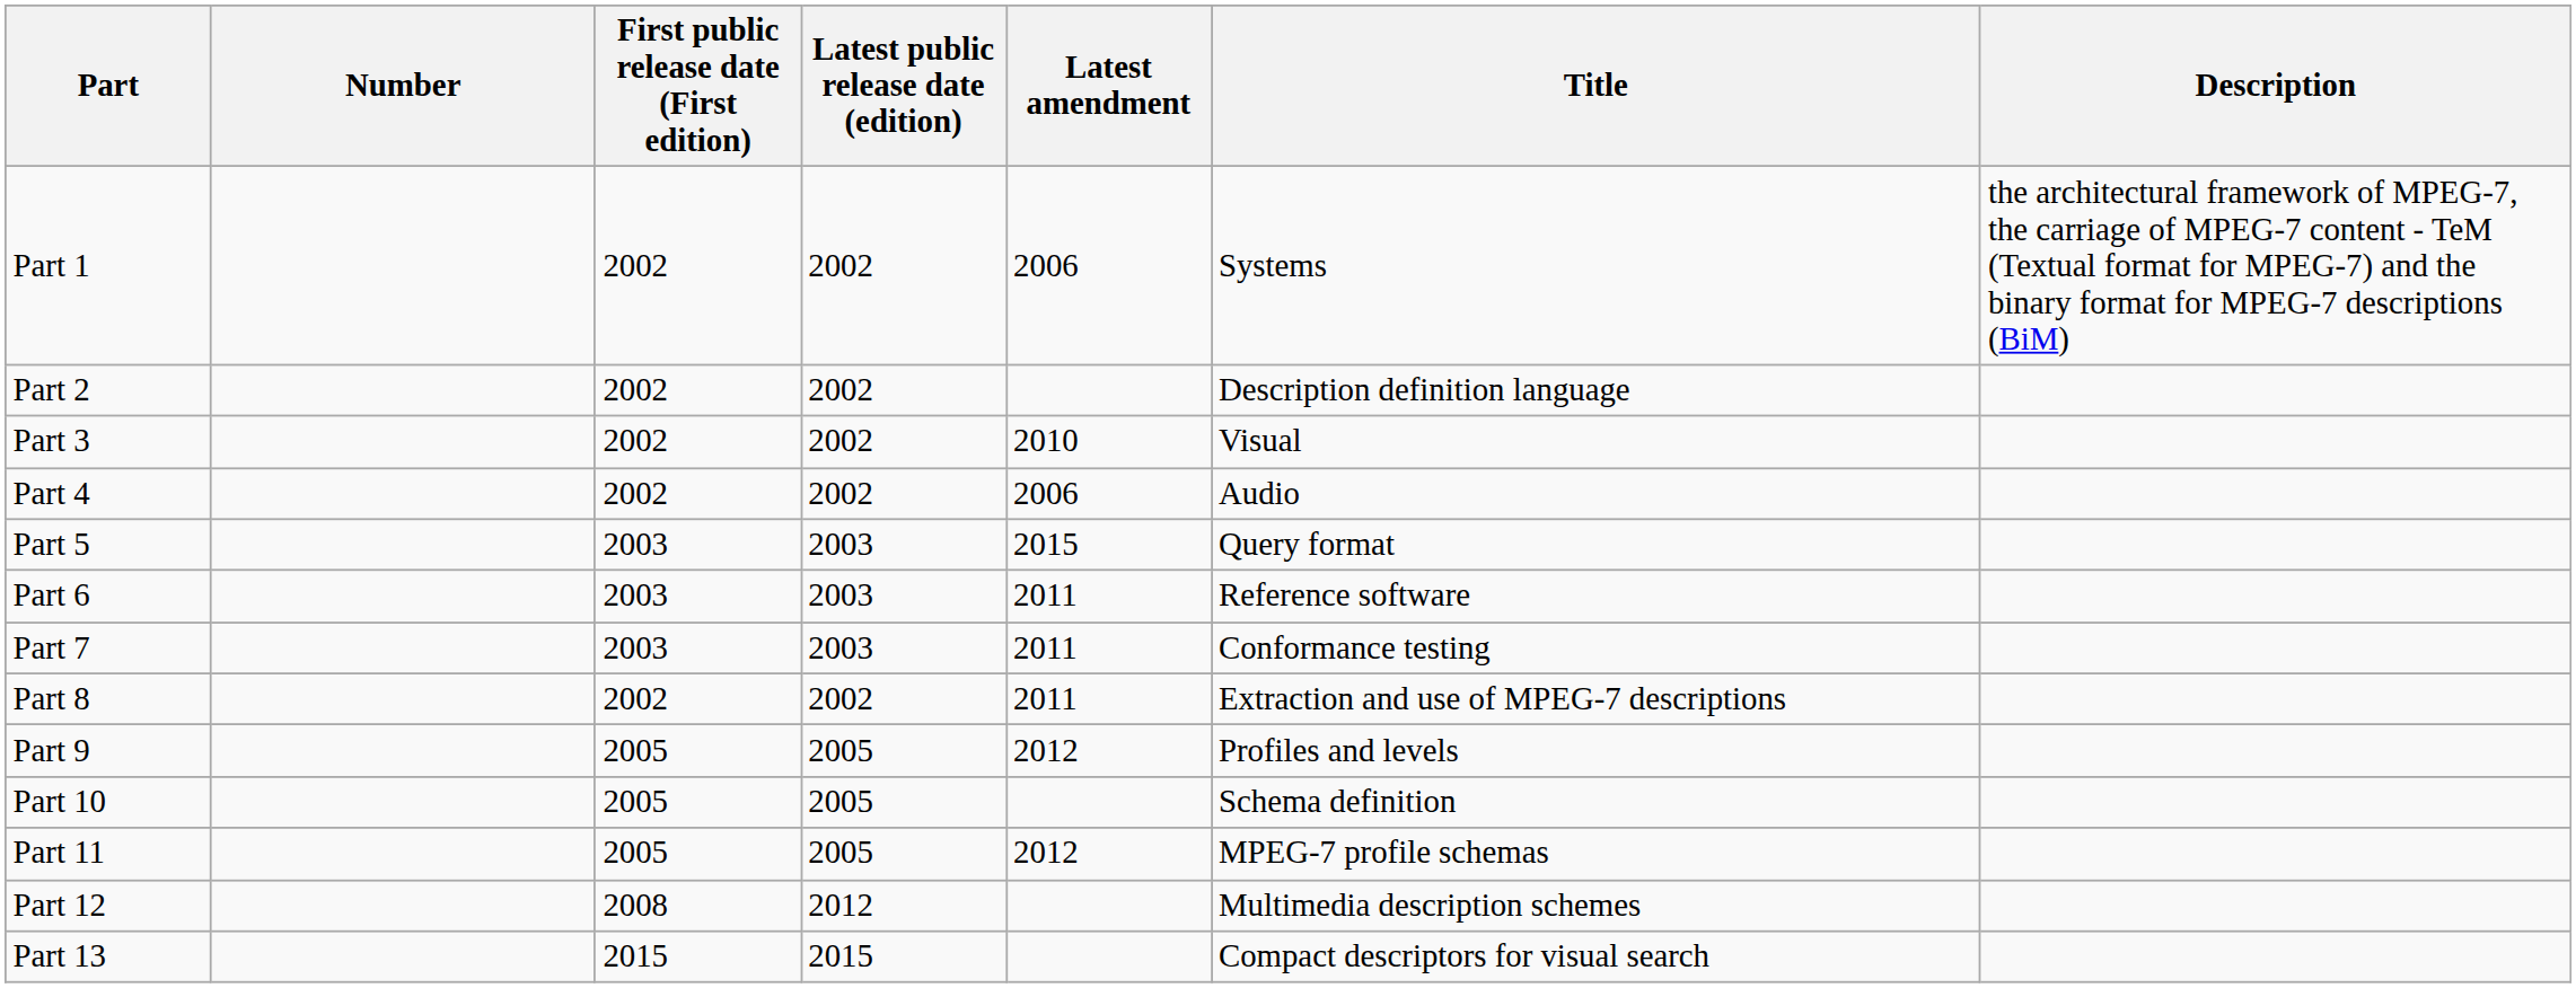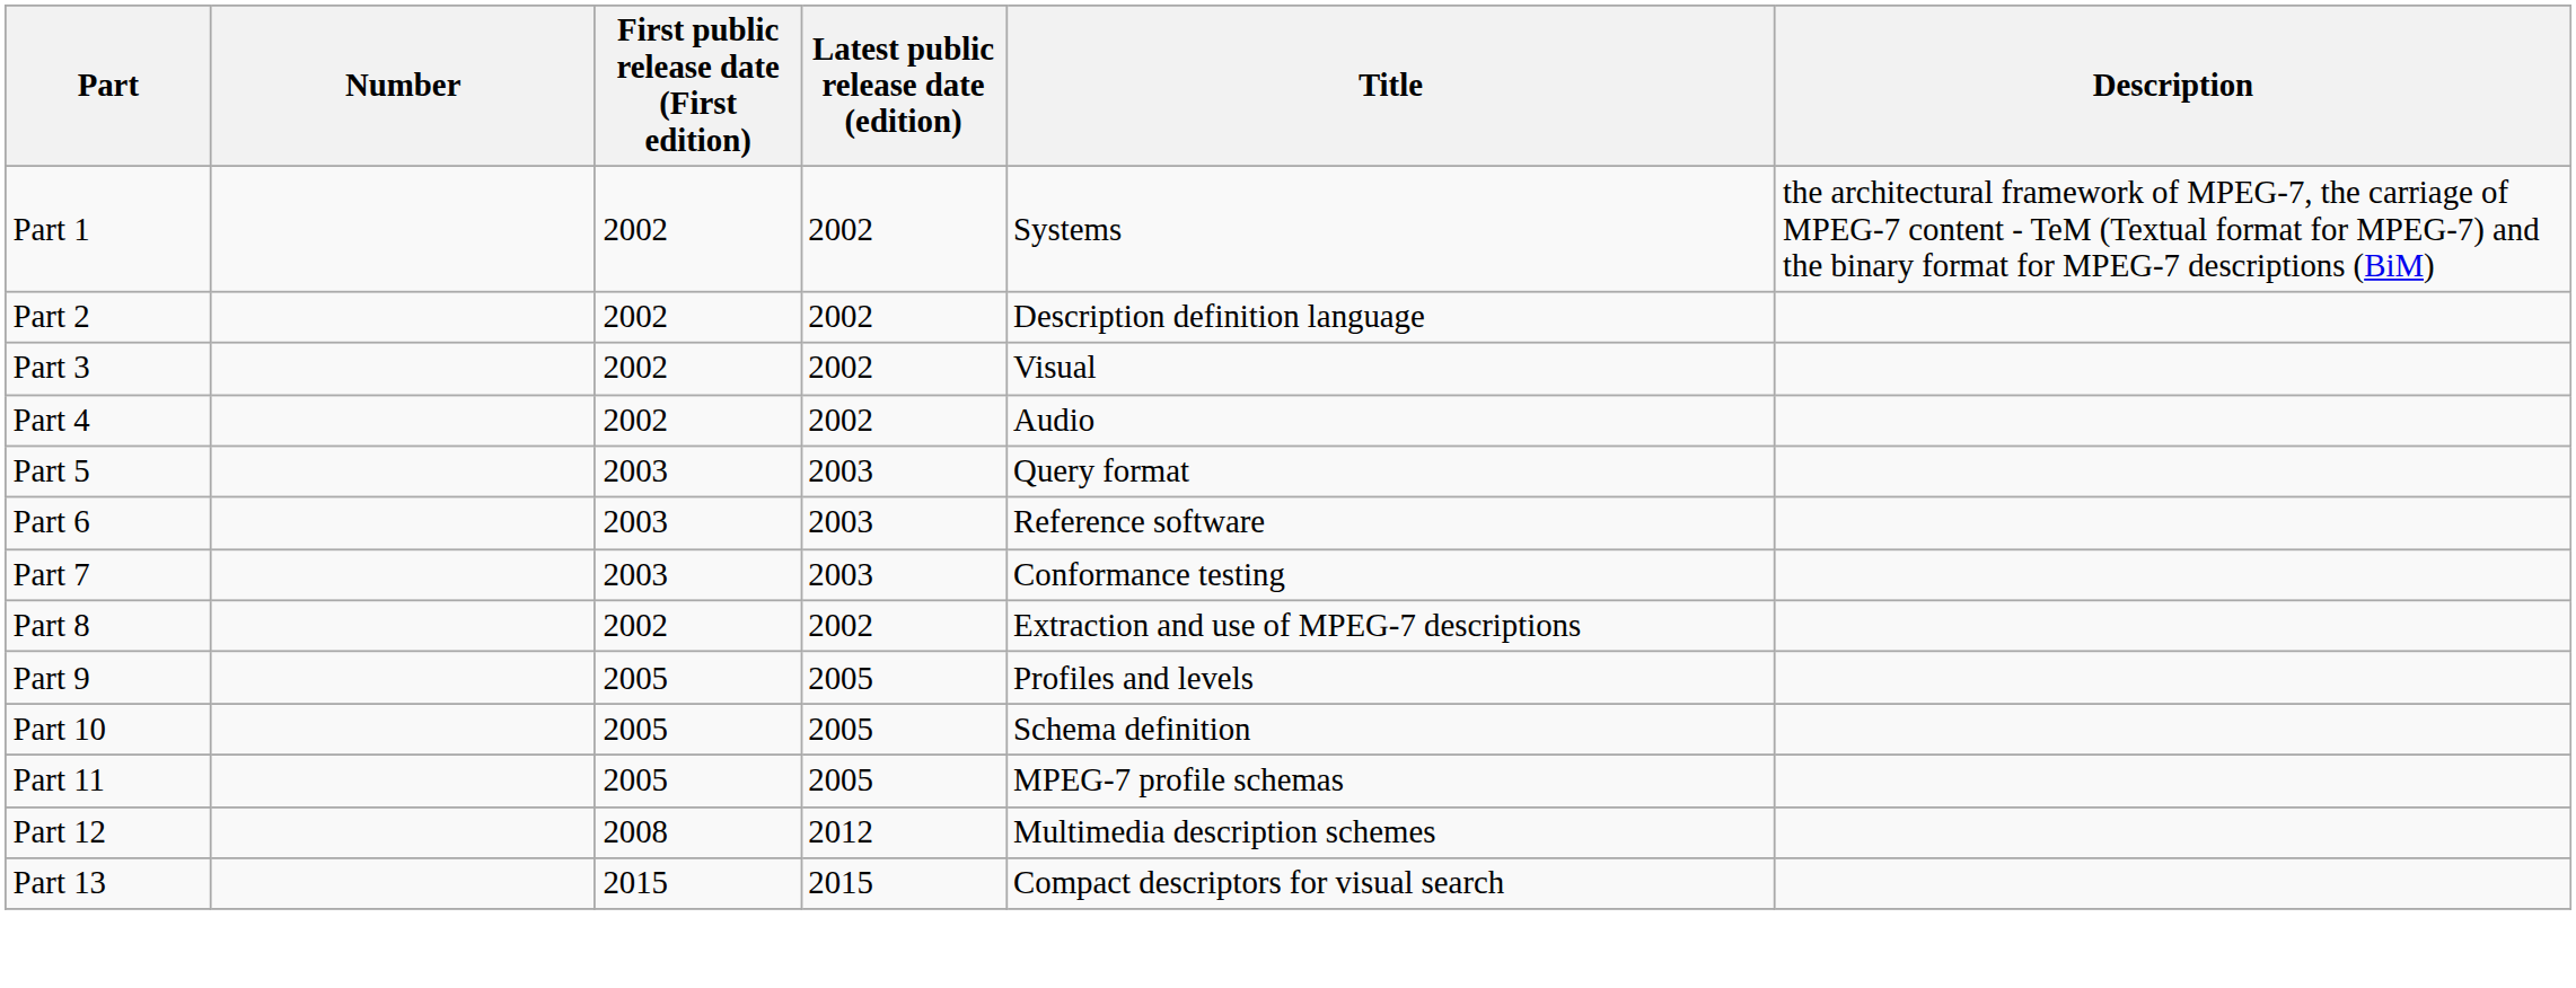 <table class="wikitable sortable" width="100%">
 <tr>
 <th width="8%">Part</th>
 <th width="15%">Number</th>
 <th width="8%">First public release date (First edition)</th>
 <th width="8%">Latest public release date (edition)</th>
-<th width="8%">Latest amendment</th>
 <th width="30%">Title</th>
 <th>Description</th>
 </tr>
 <tr>
 <td>Part 1</td>
 <td></td>
 <td>2002</td>
 <td>2002</td>
-<td>2006</td>
 <td>Systems</td>
 <td>the architectural framework of MPEG-7, the carriage of MPEG-7 content - TeM (Textual format for MPEG-7) and the binary format for MPEG-7 descriptions (<a href='#'>BiM</a>)</td>
 </tr>
 <tr>
 <td>Part 2</td>
 <td></td>
 <td>2002</td>
 <td>2002</td>
-<td></td>
 <td>Description definition language</td>
 <td></td>
 </tr>
 <tr>
 <td>Part 3</td>
 <td></td>
 <td>2002</td>
 <td>2002</td>
-<td>2010</td>
 <td>Visual</td>
 <td></td>
 </tr>
 <tr>
 <td>Part 4</td>
 <td></td>
 <td>2002</td>
 <td>2002</td>
-<td>2006</td>
 <td>Audio</td>
 <td></td>
 </tr>
 <tr>
 <td>Part 5</td>
 <td></td>
 <td>2003</td>
 <td>2003</td>
-<td>2015</td>
 <td>Query format</td>
 <td></td>
 </tr>
 <tr>
 <td>Part 6</td>
 <td></td>
 <td>2003</td>
 <td>2003</td>
-<td>2011</td>
 <td>Reference software</td>
 <td></td>
 </tr>
 <tr>
 <td>Part 7</td>
 <td></td>
 <td>2003</td>
 <td>2003</td>
-<td>2011</td>
 <td>Conformance testing</td>
 <td></td>
 </tr>
 <tr>
 <td>Part 8</td>
 <td></td>
 <td>2002</td>
 <td>2002</td>
-<td>2011</td>
 <td>Extraction and use of MPEG-7 descriptions</td>
 <td></td>
 </tr>
 <tr>
 <td>Part 9</td>
 <td></td>
 <td>2005</td>
 <td>2005</td>
-<td>2012</td>
 <td>Profiles and levels</td>
 <td></td>
 </tr>
 <tr>
 <td>Part 10</td>
 <td></td>
 <td>2005</td>
 <td>2005</td>
-<td></td>
 <td>Schema definition</td>
 <td></td>
 </tr>
 <tr>
 <td>Part 11</td>
 <td></td>
 <td>2005</td>
 <td>2005</td>
-<td>2012</td>
 <td>MPEG-7 profile schemas</td>
 <td></td>
 </tr>
 <tr>
 <td>Part 12</td>
 <td></td>
 <td>2008</td>
 <td>2012</td>
-<td></td>
 <td>Multimedia description schemes</td>
 <td></td>
 </tr>
 <tr>
 <td>Part 13</td>
 <td></td>
 <td>2015</td>
 <td>2015</td>
-<td></td>
 <td>Compact descriptors for visual search</td>
 <td></td>
 </tr>
 </table>
